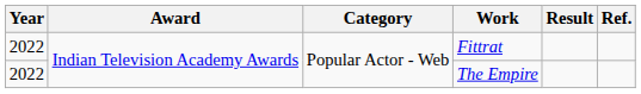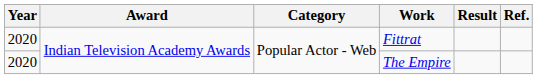 <table class="wikitable">
 <tr>
 <th>Year</th>
 <th>Award</th>
 <th>Category</th>
 <th>Work</th>
 <th>Result</th>
 <th>Ref.</th>
 </tr>
 <tr>
-<td>2022</td>
+<td>2020</td>
 <td rowspan="2"><a href='#'>Indian Television Academy Awards</a></td>
 <td rowspan="2">Popular Actor - Web</td>
 <td><em><a href='#'>Fittrat</a></em></td>
 <td></td>
 <td></td>
 </tr>
 <tr>
-<td>2022</td>
+<td>2020</td>
 <td><em><a href='#'>The Empire</a></em></td>
 <td></td>
 <td></td>
 </tr>
 </table>
